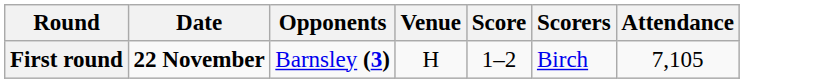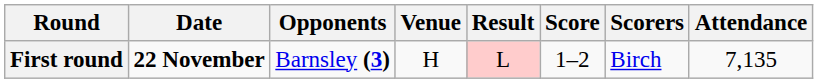 <table class="wikitable" style="text-align:center">
 <tr>
 <th>Round</th>
 <th>Date</th>
 <th>Opponents</th>
 <th>Venue</th>
+<th>Result</th>
 <th>Score</th>
 <th>Scorers</th>
 <th>Attendance</th>
 </tr>
 <tr>
 <th>First round</th>
 <td><strong>22 November</strong></td>
 <td><a href='#'>Barnsley</a> <strong>(<a href='#'>3</a>)</strong></td>
 <td>H</td>
+<td style="background-color:#FFCCCC">L</td>
 <td>1–2</td>
 <td align="left"><a href='#'>Birch</a></td>
-<td>7,105</td>
+<td>7,135</td>
 </tr>
 </table>
